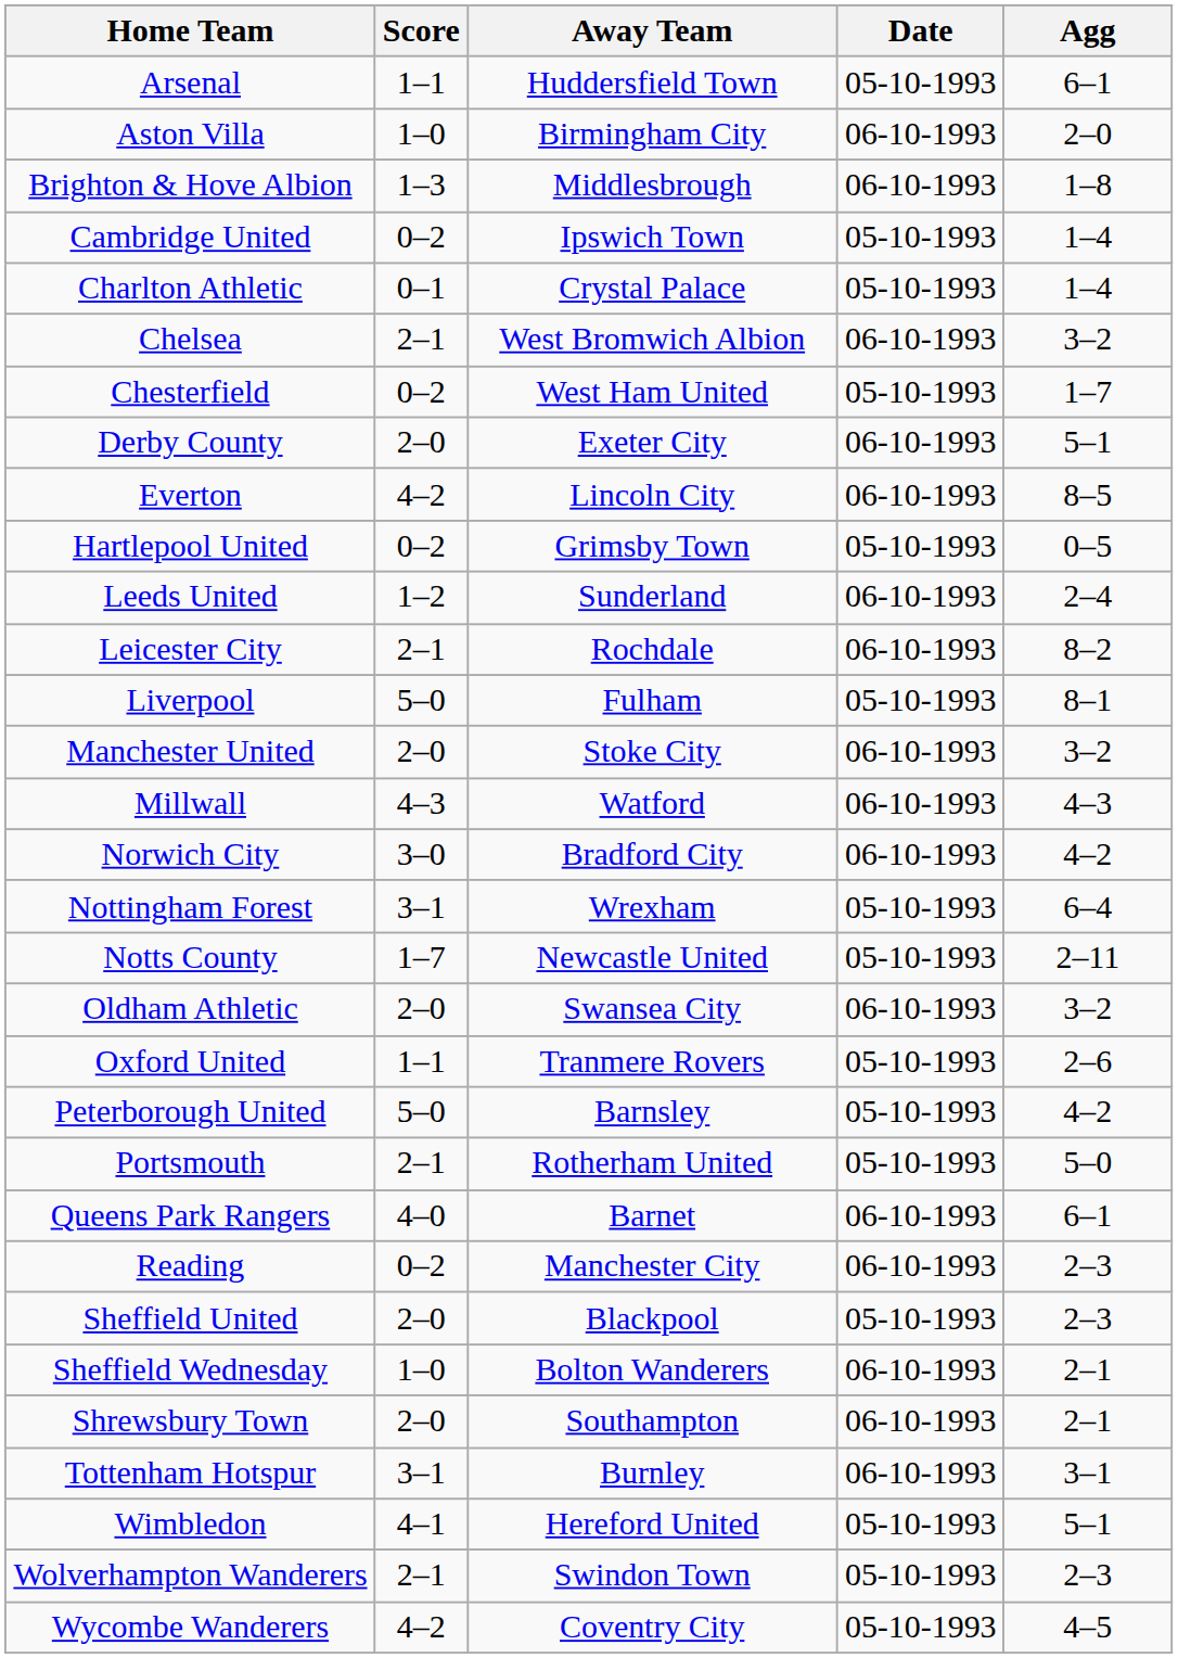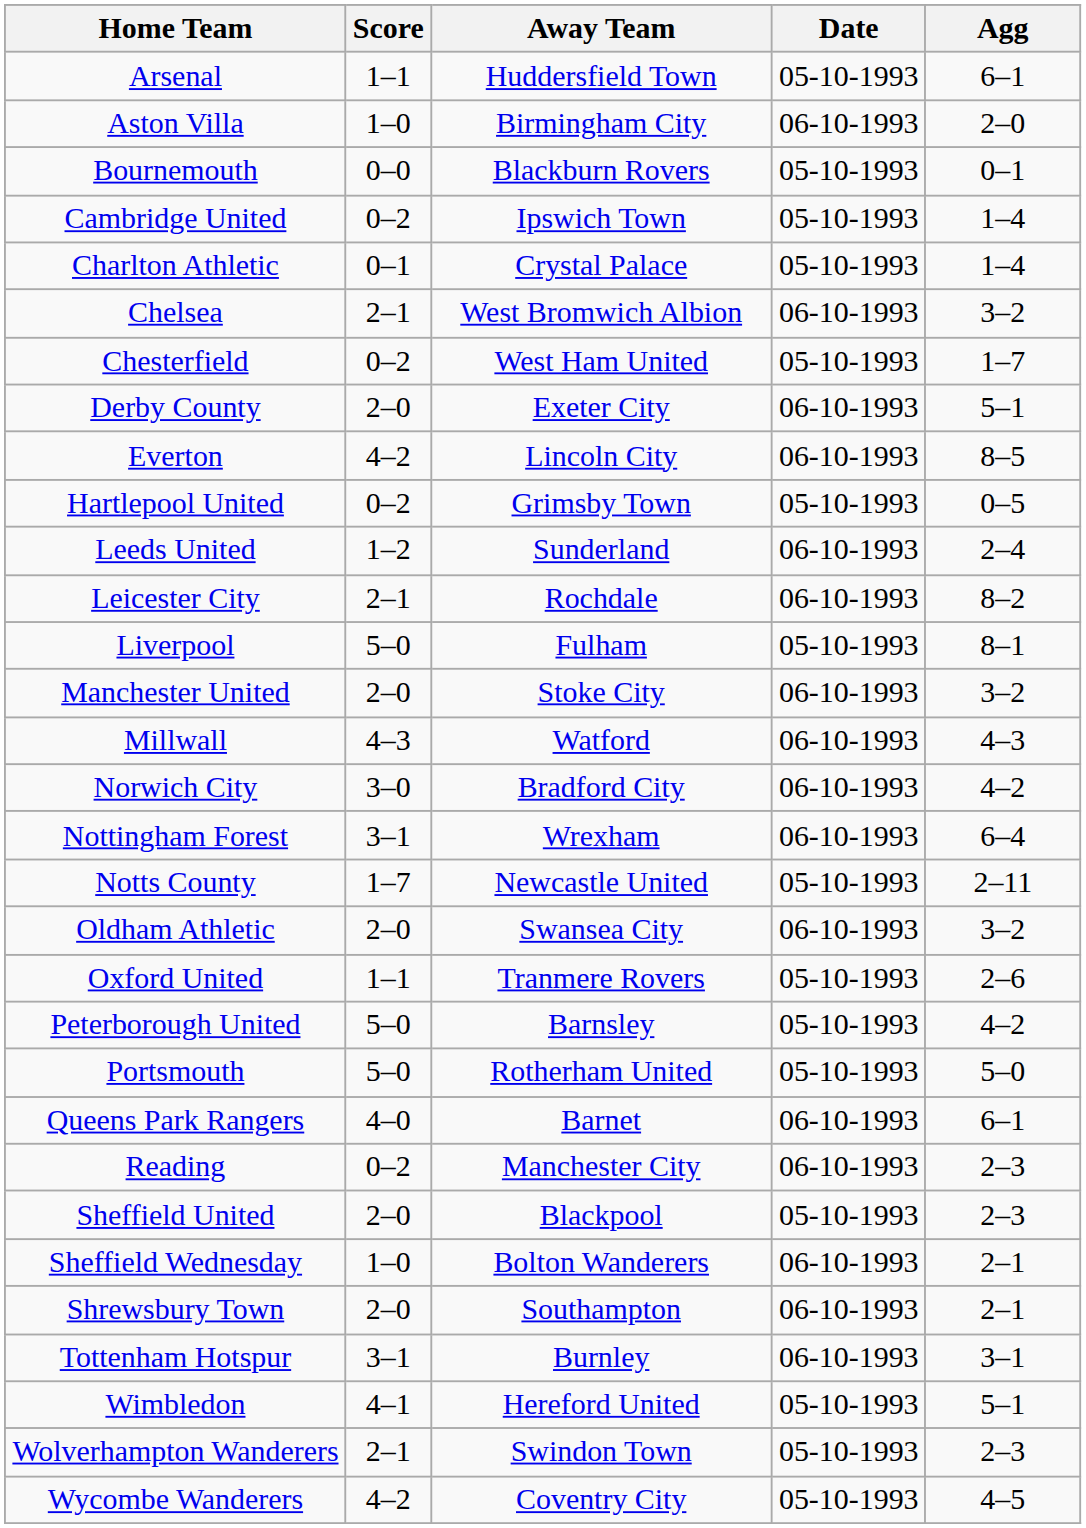 <table class="wikitable" style="text-align:center;">
 <tr>
 <th width=175>Home Team</th>
 <th width=20>Score</th>
 <th width=175>Away Team</th>
 <th width= 75>Date</th>
 <th width= 75>Agg</th>
 </tr>
 <tr>
 <td><a href='#'>Arsenal</a></td>
 <td>1–1</td>
 <td><a href='#'>Huddersfield Town</a></td>
 <td>05-10-1993</td>
 <td>6–1</td>
 </tr>
 <tr>
 <td><a href='#'>Aston Villa</a></td>
 <td>1–0</td>
 <td><a href='#'>Birmingham City</a></td>
 <td>06-10-1993</td>
 <td>2–0</td>
 </tr>
 <tr>
-<td><a href='#'>Brighton & Hove Albion</a></td>
-<td>1–3</td>
-<td><a href='#'>Middlesbrough</a></td>
-<td>06-10-1993</td>
-<td>1–8</td>
+<td><a href='#'>Bournemouth</a></td>
+<td>0–0</td>
+<td><a href='#'>Blackburn Rovers</a></td>
+<td>05-10-1993</td>
+<td>0–1</td>
 </tr>
 <tr>
 <td><a href='#'>Cambridge United</a></td>
 <td>0–2</td>
 <td><a href='#'>Ipswich Town</a></td>
 <td>05-10-1993</td>
 <td>1–4</td>
 </tr>
 <tr>
 <td><a href='#'>Charlton Athletic</a></td>
 <td>0–1</td>
 <td><a href='#'>Crystal Palace</a></td>
 <td>05-10-1993</td>
 <td>1–4</td>
 </tr>
 <tr>
 <td><a href='#'>Chelsea</a></td>
 <td>2–1</td>
 <td><a href='#'>West Bromwich Albion</a></td>
 <td>06-10-1993</td>
 <td>3–2</td>
 </tr>
 <tr>
 <td><a href='#'>Chesterfield</a></td>
 <td>0–2</td>
 <td><a href='#'>West Ham United</a></td>
 <td>05-10-1993</td>
 <td>1–7</td>
 </tr>
 <tr>
 <td><a href='#'>Derby County</a></td>
 <td>2–0</td>
 <td><a href='#'>Exeter City</a></td>
 <td>06-10-1993</td>
 <td>5–1</td>
 </tr>
 <tr>
 <td><a href='#'>Everton</a></td>
 <td>4–2</td>
 <td><a href='#'>Lincoln City</a></td>
 <td>06-10-1993</td>
 <td>8–5</td>
 </tr>
 <tr>
 <td><a href='#'>Hartlepool United</a></td>
 <td>0–2</td>
 <td><a href='#'>Grimsby Town</a></td>
 <td>05-10-1993</td>
 <td>0–5</td>
 </tr>
 <tr>
 <td><a href='#'>Leeds United</a></td>
 <td>1–2</td>
 <td><a href='#'>Sunderland</a></td>
 <td>06-10-1993</td>
 <td>2–4</td>
 </tr>
 <tr>
 <td><a href='#'>Leicester City</a></td>
 <td>2–1</td>
 <td><a href='#'>Rochdale</a></td>
 <td>06-10-1993</td>
 <td>8–2</td>
 </tr>
 <tr>
 <td><a href='#'>Liverpool</a></td>
 <td>5–0</td>
 <td><a href='#'>Fulham</a></td>
 <td>05-10-1993</td>
 <td>8–1</td>
 </tr>
 <tr>
 <td><a href='#'>Manchester United</a></td>
 <td>2–0</td>
 <td><a href='#'>Stoke City</a></td>
 <td>06-10-1993</td>
 <td>3–2</td>
 </tr>
 <tr>
 <td><a href='#'>Millwall</a></td>
 <td>4–3</td>
 <td><a href='#'>Watford</a></td>
 <td>06-10-1993</td>
 <td>4–3</td>
 </tr>
 <tr>
 <td><a href='#'>Norwich City</a></td>
 <td>3–0</td>
 <td><a href='#'>Bradford City</a></td>
 <td>06-10-1993</td>
 <td>4–2</td>
 </tr>
 <tr>
 <td><a href='#'>Nottingham Forest</a></td>
 <td>3–1</td>
 <td><a href='#'>Wrexham</a></td>
-<td>05-10-1993</td>
+<td>06-10-1993</td>
 <td>6–4</td>
 </tr>
 <tr>
 <td><a href='#'>Notts County</a></td>
 <td>1–7</td>
 <td><a href='#'>Newcastle United</a></td>
 <td>05-10-1993</td>
 <td>2–11</td>
 </tr>
 <tr>
 <td><a href='#'>Oldham Athletic</a></td>
 <td>2–0</td>
 <td><a href='#'>Swansea City</a></td>
 <td>06-10-1993</td>
 <td>3–2</td>
 </tr>
 <tr>
 <td><a href='#'>Oxford United</a></td>
 <td>1–1</td>
 <td><a href='#'>Tranmere Rovers</a></td>
 <td>05-10-1993</td>
 <td>2–6</td>
 </tr>
 <tr>
 <td><a href='#'>Peterborough United</a></td>
 <td>5–0</td>
 <td><a href='#'>Barnsley</a></td>
 <td>05-10-1993</td>
 <td>4–2</td>
 </tr>
 <tr>
 <td><a href='#'>Portsmouth</a></td>
-<td>2–1</td>
+<td>5–0</td>
 <td><a href='#'>Rotherham United</a></td>
 <td>05-10-1993</td>
 <td>5–0</td>
 </tr>
 <tr>
 <td><a href='#'>Queens Park Rangers</a></td>
 <td>4–0</td>
 <td><a href='#'>Barnet</a></td>
 <td>06-10-1993</td>
 <td>6–1</td>
 </tr>
 <tr>
 <td><a href='#'>Reading</a></td>
 <td>0–2</td>
 <td><a href='#'>Manchester City</a></td>
 <td>06-10-1993</td>
 <td>2–3</td>
 </tr>
 <tr>
 <td><a href='#'>Sheffield United</a></td>
 <td>2–0</td>
 <td><a href='#'>Blackpool</a></td>
 <td>05-10-1993</td>
 <td>2–3</td>
 </tr>
 <tr>
 <td><a href='#'>Sheffield Wednesday</a></td>
 <td>1–0</td>
 <td><a href='#'>Bolton Wanderers</a></td>
 <td>06-10-1993</td>
 <td>2–1</td>
 </tr>
 <tr>
 <td><a href='#'>Shrewsbury Town</a></td>
 <td>2–0</td>
 <td><a href='#'>Southampton</a></td>
 <td>06-10-1993</td>
 <td>2–1</td>
 </tr>
 <tr>
 <td><a href='#'>Tottenham Hotspur</a></td>
 <td>3–1</td>
 <td><a href='#'>Burnley</a></td>
 <td>06-10-1993</td>
 <td>3–1</td>
 </tr>
 <tr>
 <td><a href='#'>Wimbledon</a></td>
 <td>4–1</td>
 <td><a href='#'>Hereford United</a></td>
 <td>05-10-1993</td>
 <td>5–1</td>
 </tr>
 <tr>
 <td><a href='#'>Wolverhampton Wanderers</a></td>
 <td>2–1</td>
 <td><a href='#'>Swindon Town</a></td>
 <td>05-10-1993</td>
 <td>2–3</td>
 </tr>
 <tr>
 <td><a href='#'>Wycombe Wanderers</a></td>
 <td>4–2</td>
 <td><a href='#'>Coventry City</a></td>
 <td>05-10-1993</td>
 <td>4–5</td>
 </tr>
 <tr>
 </tr>
 </table>
